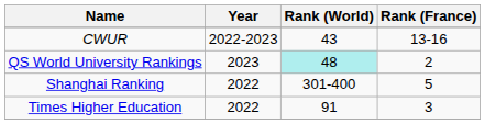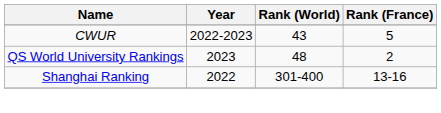 <table class="wikitable centre sortable" style="text-align:center;">
 <tr>
 <th scope="col">Name</th>
 <th scope="col">Year</th>
 <th scope="col">Rank (World)</th>
 <th scope="col">Rank (France)</th>
 </tr>
 <tr>
 </tr>
 <tr>
 <td><em>CWUR</em></td>
 <td>2022-2023</td>
 <td>43</td>
-<td>13-16</td>
+<td>5</td>
 </tr>
 <tr>
 <td><a href='#'>QS World University Rankings</a></td>
 <td>2023</td>
-<td style="background: paleturquoise;">48</td>
+<td>48</td>
 <td>2</td>
 </tr>
 <tr>
 <td><a href='#'>Shanghai Ranking</a></td>
 <td>2022</td>
 <td>301-400</td>
-<td>5</td>
-</tr>
-<tr>
-<td><a href='#'>Times Higher Education</a></td>
-<td>2022</td>
-<td>91</td>
-<td>3</td>
+<td>13-16</td>
 </tr>
 <tr>
 </tr>
 </table>
